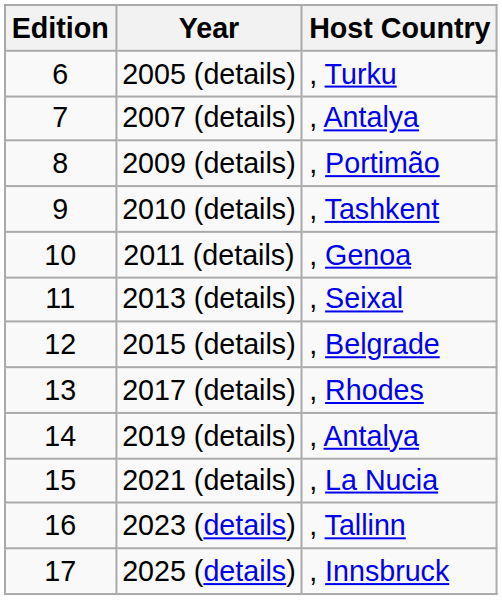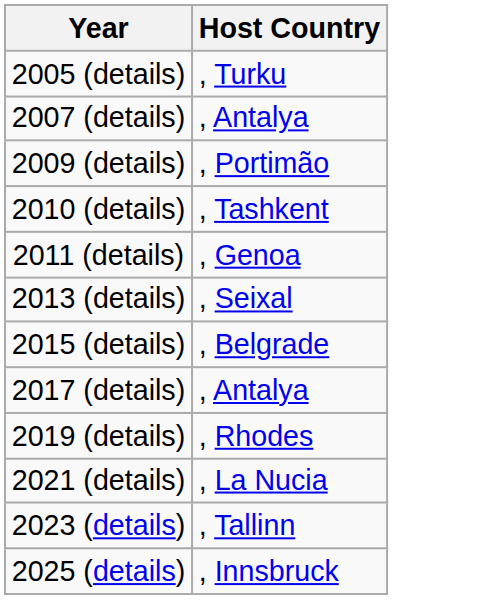 <table class="wikitable" style="font-size:90%">
 <tr>
-<th>Edition</th>
 <th>Year</th>
 <th>Host Country</th>
 </tr>
 <tr>
-<td align="center">6</td>
 <td align="center">2005 (details)</td>
 <td>, <a href='#'>Turku</a></td>
 </tr>
 <tr>
-<td align="center">7</td>
 <td align="center">2007 (details)</td>
 <td>, <a href='#'>Antalya</a></td>
 </tr>
 <tr>
-<td align="center">8</td>
 <td align="center">2009 (details)</td>
 <td>, <a href='#'>Portimão</a></td>
 </tr>
 <tr>
-<td align="center">9</td>
 <td align="center">2010 (details)</td>
 <td>, <a href='#'>Tashkent</a></td>
 </tr>
 <tr>
-<td align="center">10</td>
 <td align="center">2011 (details)</td>
 <td>, <a href='#'>Genoa</a></td>
 </tr>
 <tr>
-<td align="center">11</td>
 <td align="center">2013 (details)</td>
 <td>, <a href='#'>Seixal</a></td>
 </tr>
 <tr>
-<td align="center">12</td>
 <td align="center">2015 (details)</td>
 <td>, <a href='#'>Belgrade</a></td>
 </tr>
 <tr>
-<td align="center">13</td>
 <td align="center">2017 (details)</td>
+<td>, <a href='#'>Antalya</a></td>
+</tr>
+<tr>
+<td align="center">2019 (details)</td>
 <td>, <a href='#'>Rhodes</a></td>
 </tr>
 <tr>
-<td align="center">14</td>
-<td align="center">2019 (details)</td>
-<td>, <a href='#'>Antalya</a></td>
-</tr>
-<tr>
-<td align="center">15</td>
 <td align="center">2021 (details)</td>
 <td>, <a href='#'>La Nucia</a></td>
 </tr>
 <tr>
-<td align="center">16</td>
 <td align="center">2023 (<a href='#'>details</a>)</td>
 <td>, <a href='#'>Tallinn</a></td>
 </tr>
 <tr>
-<td align="center">17</td>
 <td align="center">2025 (<a href='#'>details</a>)</td>
 <td>, <a href='#'>Innsbruck</a></td>
 </tr>
 </table>
